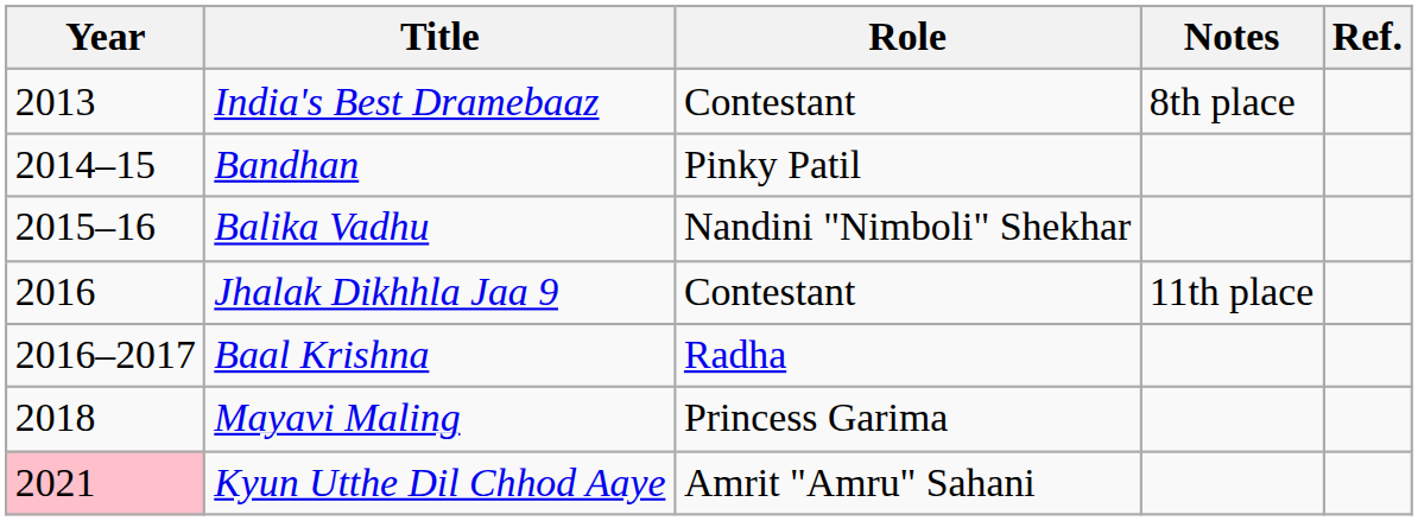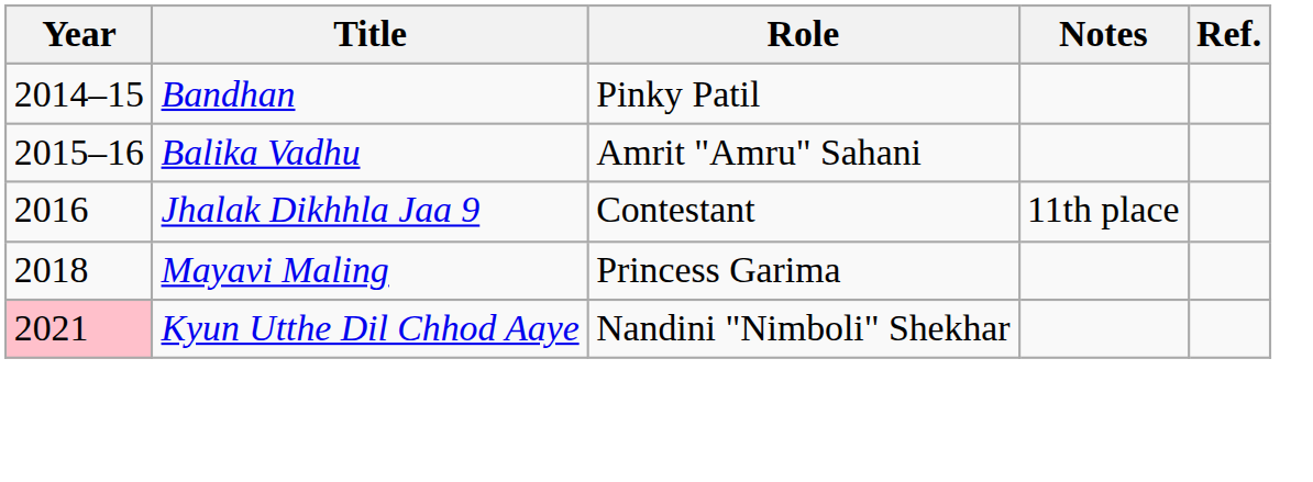 <table class="wikitable sortable">
 <tr>
 <th>Year</th>
 <th>Title</th>
 <th>Role</th>
 <th>Notes</th>
 <th>Ref.</th>
-</tr>
-<tr>
-<td>2013</td>
-<td><em><a href='#'>India's Best Dramebaaz</a></em></td>
-<td>Contestant</td>
-<td>8th place</td>
-<td></td>
 </tr>
 <tr>
 <td>2014–15</td>
 <td><em><a href='#'>Bandhan</a></em></td>
 <td>Pinky Patil</td>
 <td></td>
 <td></td>
 </tr>
 <tr>
 <td>2015–16</td>
 <td><em><a href='#'>Balika Vadhu</a></em></td>
-<td>Nandini "Nimboli" Shekhar</td>
+<td>Amrit "Amru" Sahani</td>
 <td></td>
 <td></td>
 </tr>
 <tr>
 <td>2016</td>
 <td><em><a href='#'>Jhalak Dikhhla Jaa 9</a></em></td>
 <td>Contestant</td>
 <td>11th place</td>
-<td></td>
-</tr>
-<tr>
-<td>2016–2017</td>
-<td><em><a href='#'>Baal Krishna</a></em></td>
-<td><a href='#'>Radha</a></td>
-<td></td>
 <td></td>
 </tr>
 <tr>
 <td>2018</td>
 <td><em><a href='#'>Mayavi Maling</a></em></td>
 <td>Princess Garima</td>
 <td></td>
 <td></td>
 </tr>
 <tr>
 <td style="background: pink;">2021</td>
 <td><em><a href='#'>Kyun Utthe Dil Chhod Aaye</a></em></td>
-<td>Amrit "Amru" Sahani</td>
+<td>Nandini "Nimboli" Shekhar</td>
 <td></td>
 <td></td>
 </tr>
 </table>
